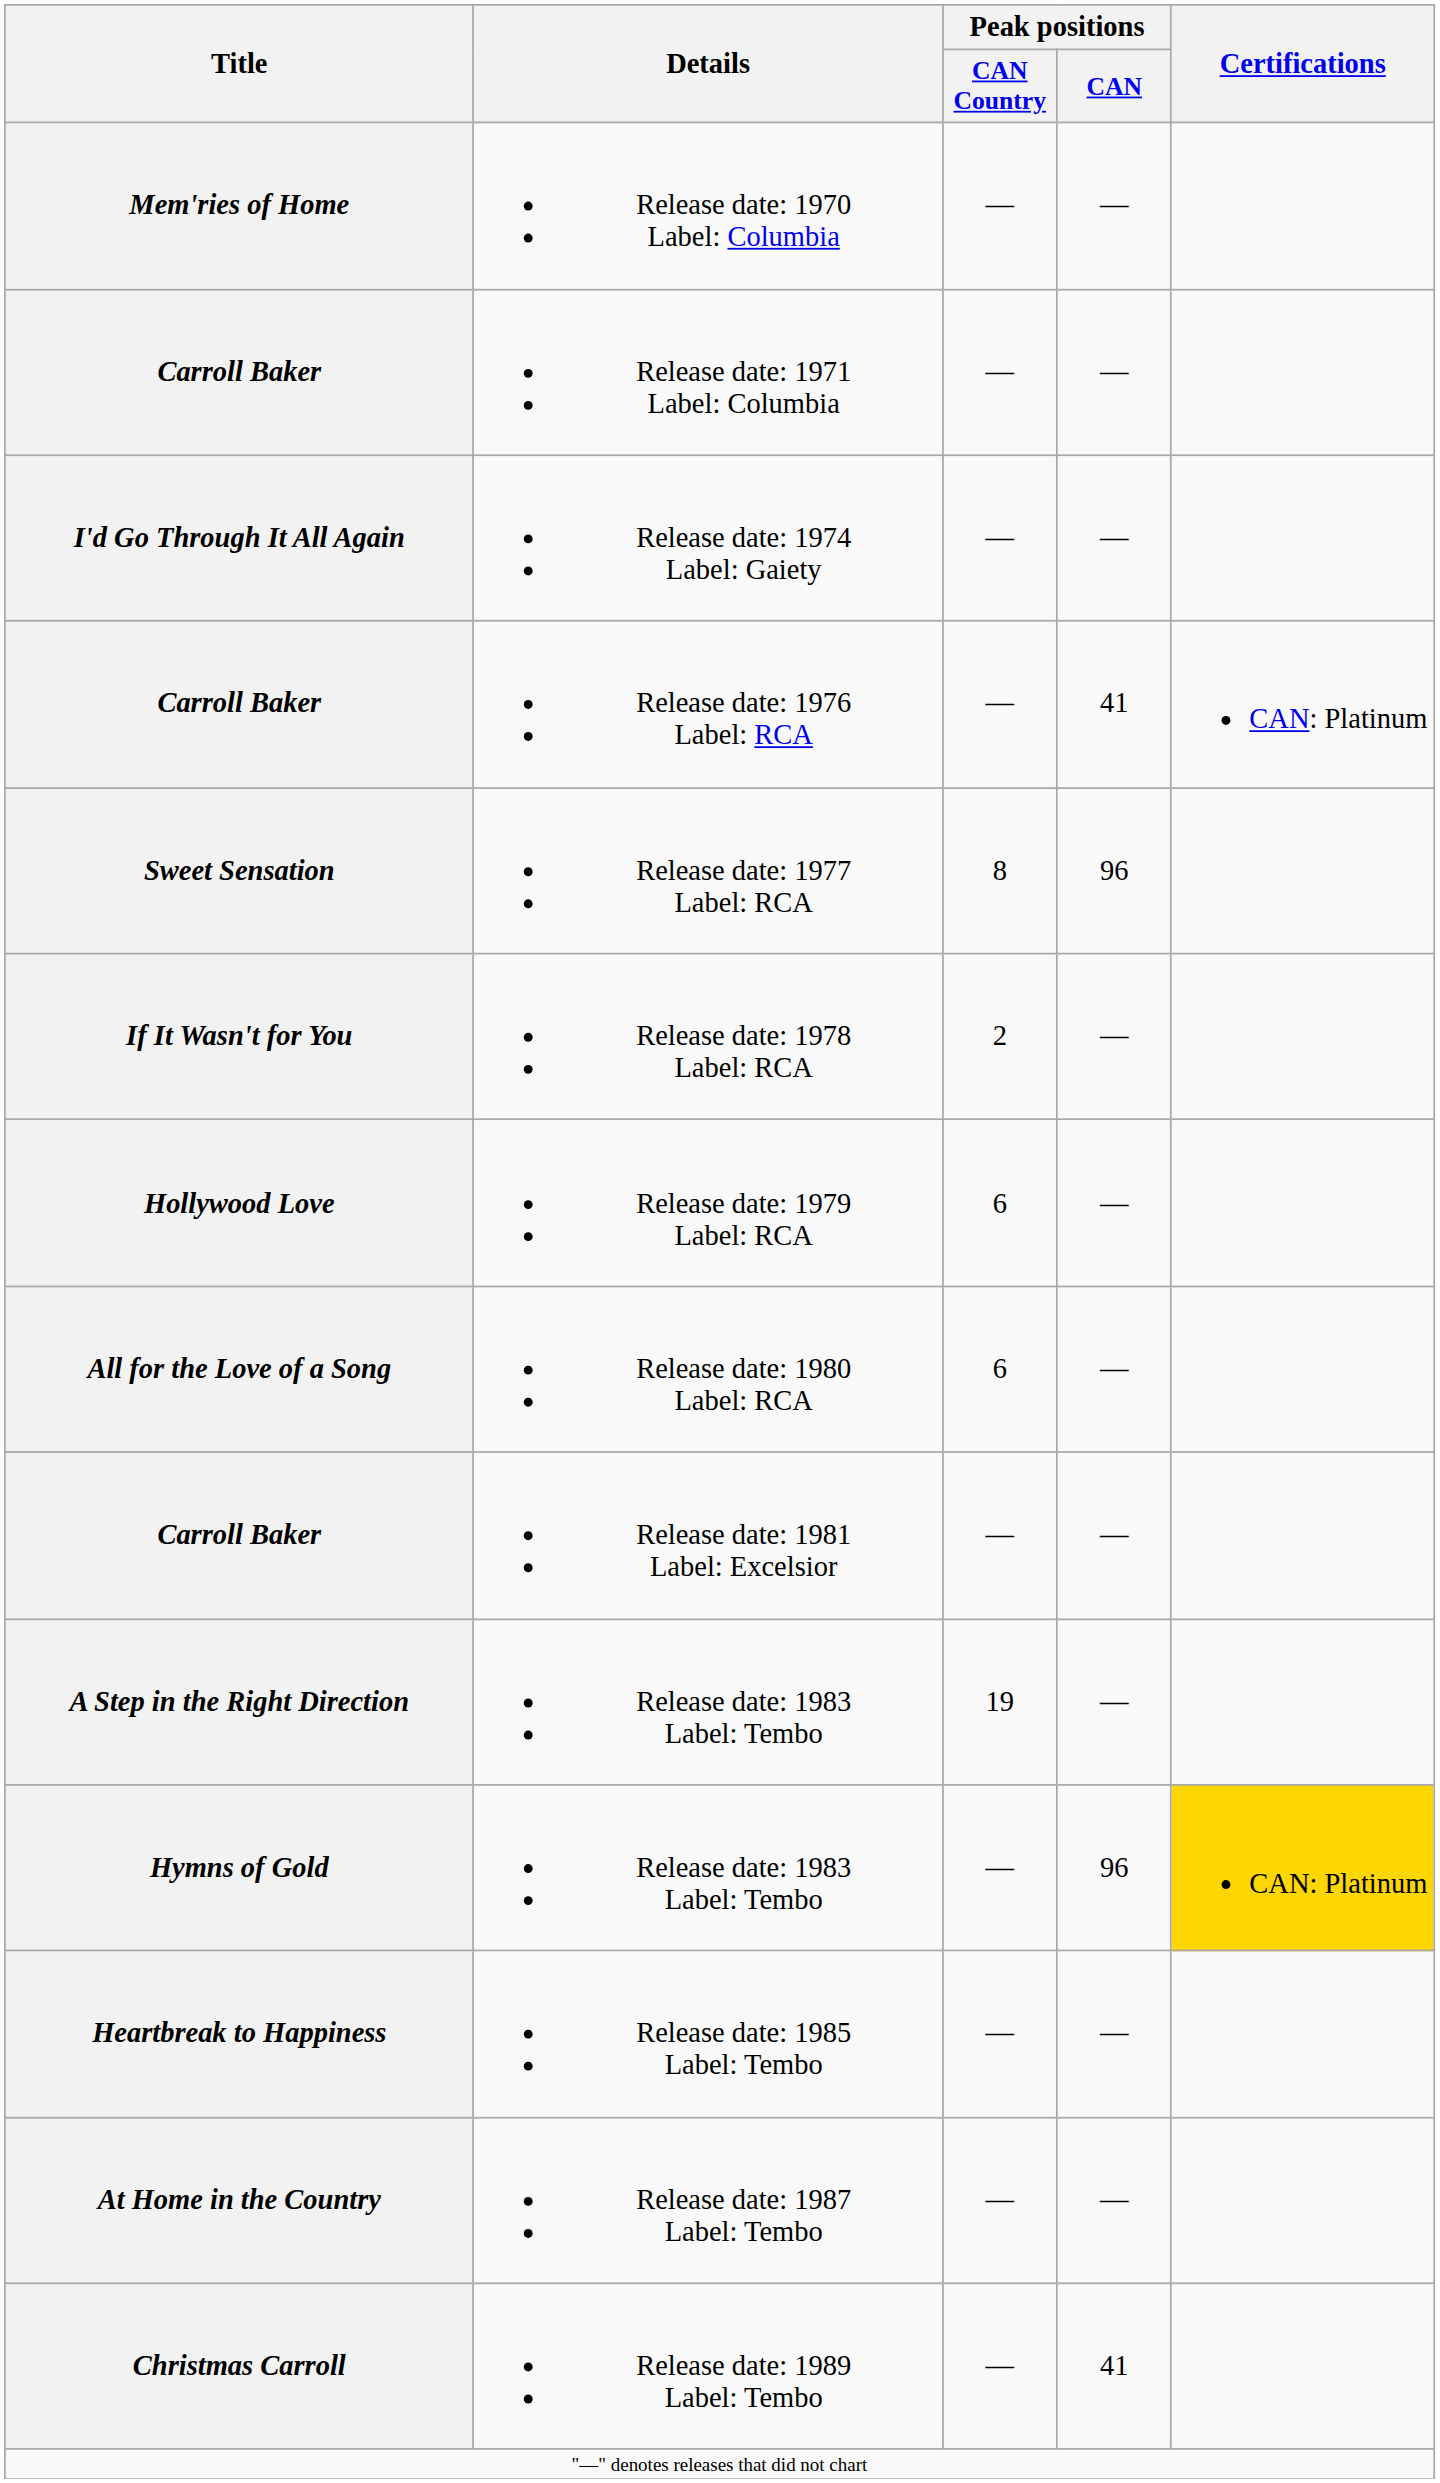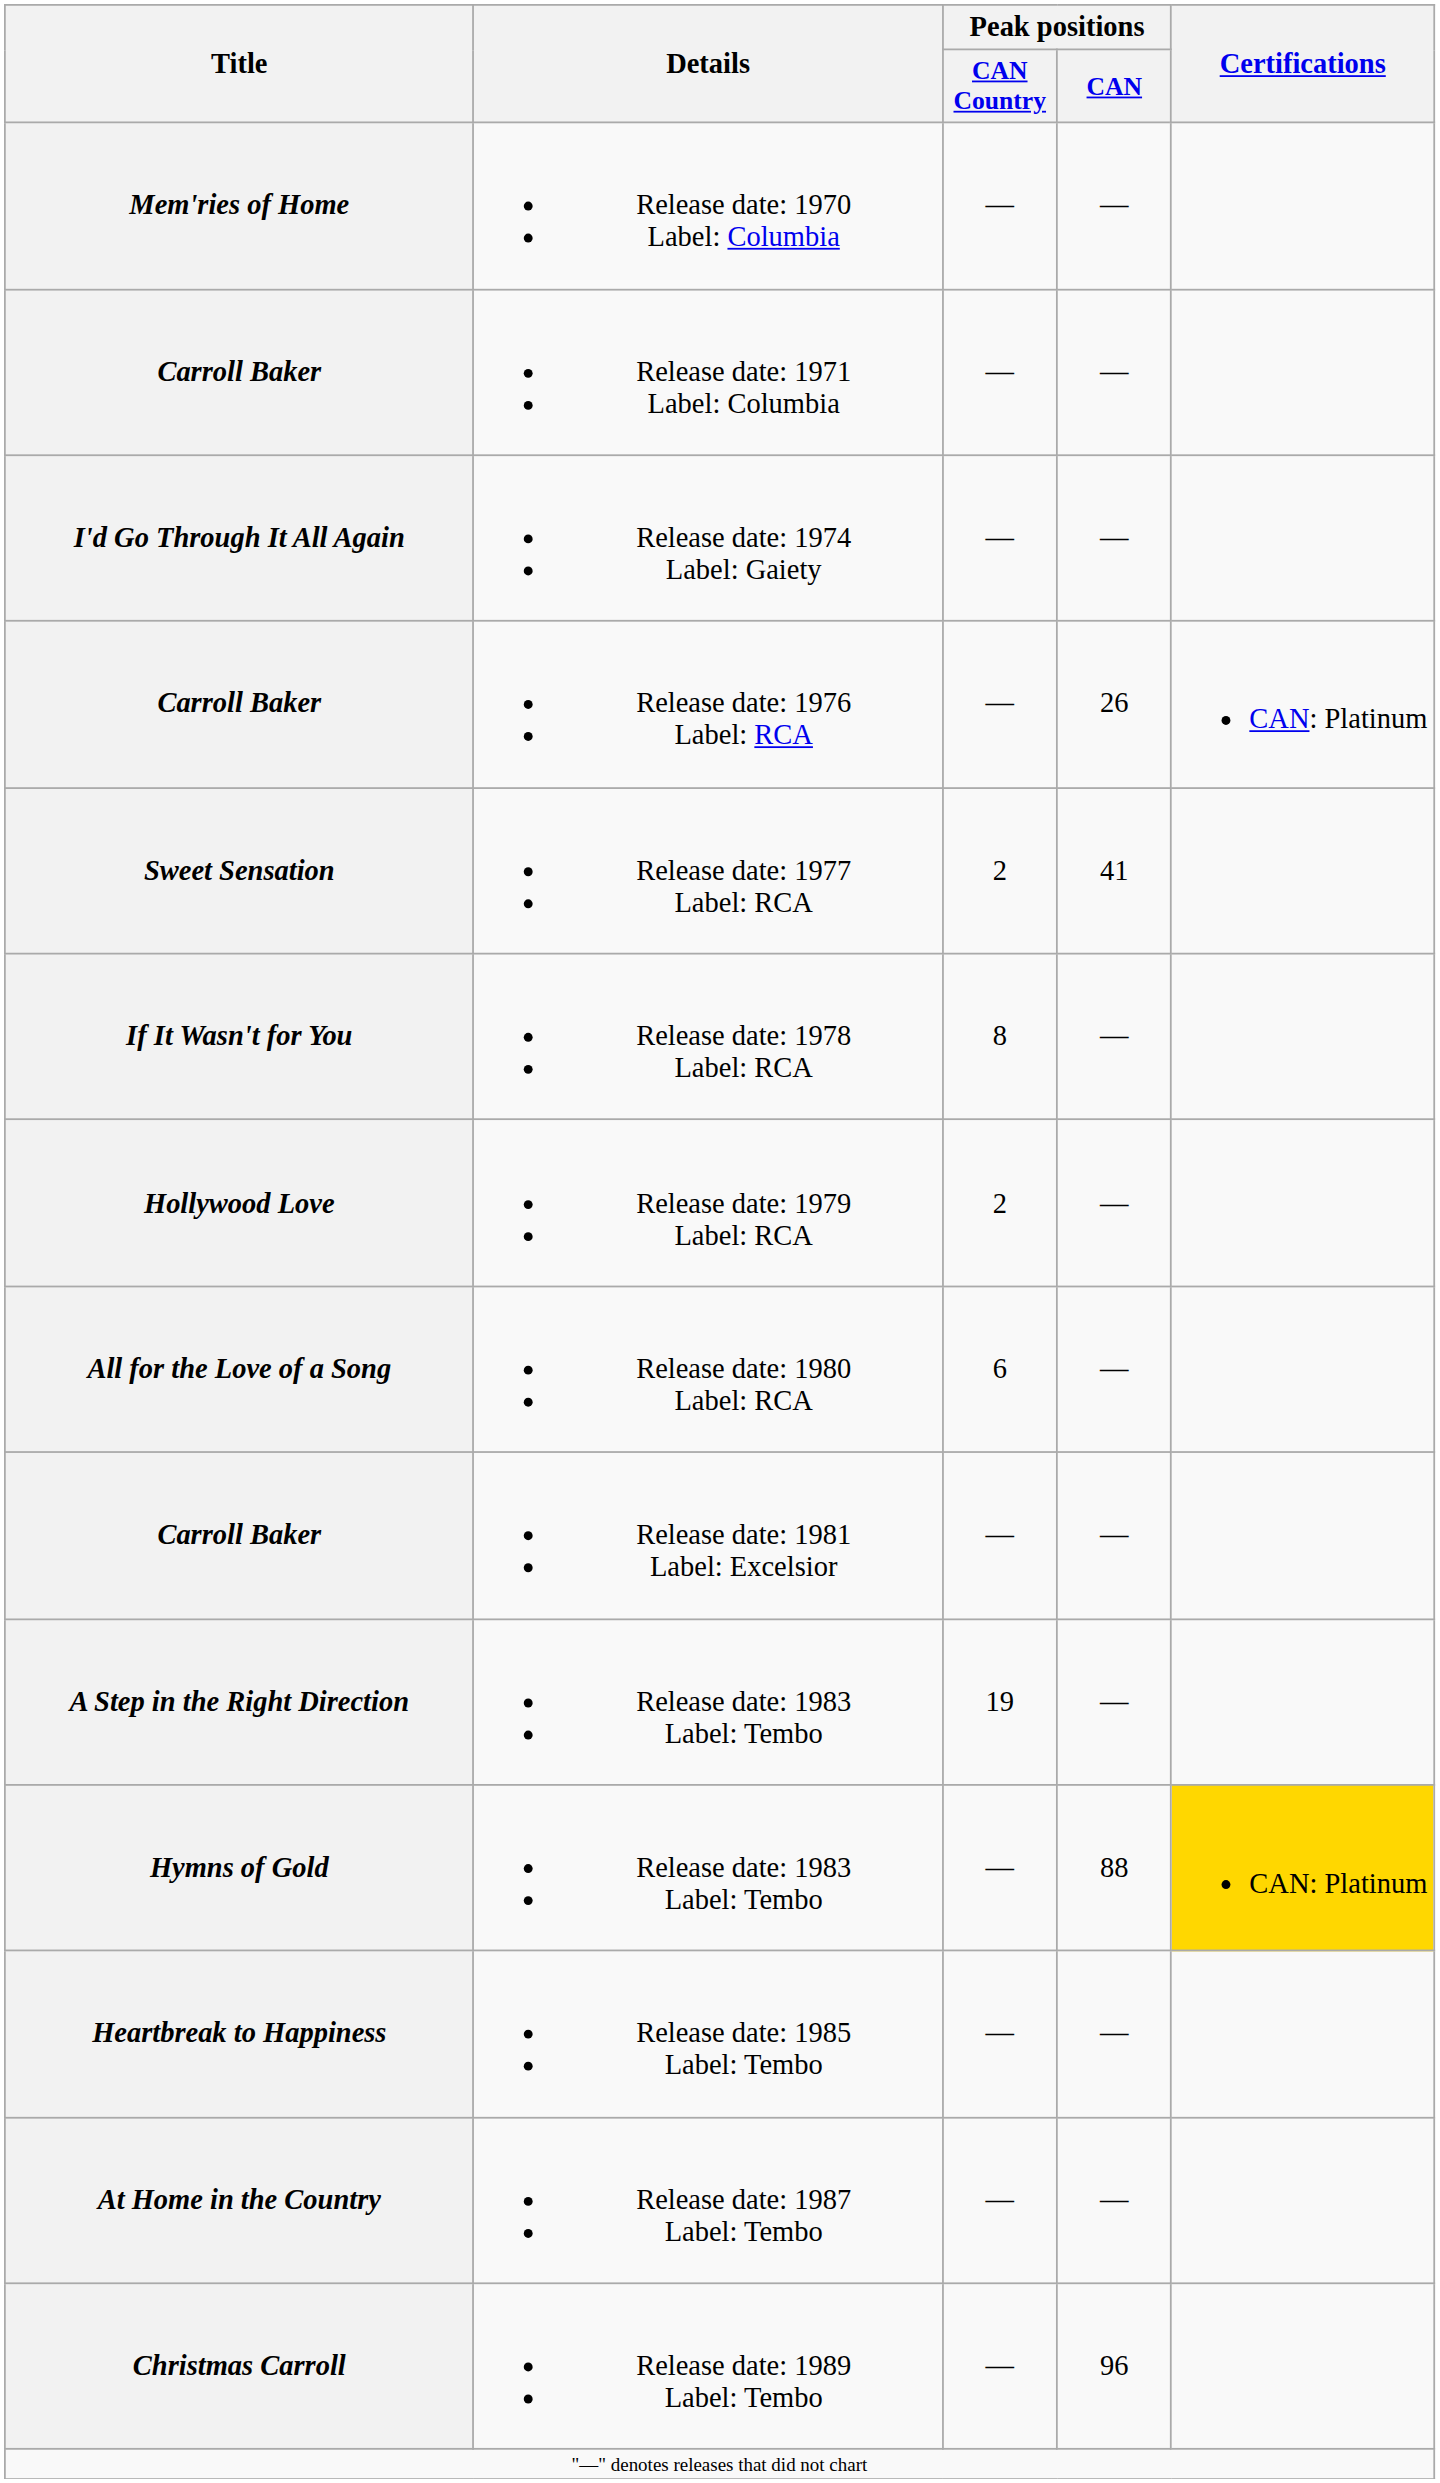 <table class="wikitable plainrowheaders" style="text-align:center;">
 <tr>
 <th rowspan="2" style="width:16em;">Title</th>
 <th rowspan="2" style="width:16em;">Details</th>
 <th colspan="2">Peak positions</th>
 <th rowspan="2"><a href='#'>Certifications</a></th>
 </tr>
 <tr>
 <th scope="col" style="width:4em; font-size:90%;"><a href='#'>CAN Country</a><br></th>
 <th scope="col" style="width:4em; font-size:90%;"><a href='#'>CAN</a><br></th>
 </tr>
 <tr>
 <th scope="row"><em>Mem'ries of Home</em></th>
 <td><br><ul><li>Release date: 1970</li><li>Label: <a href='#'>Columbia</a></li></ul></td>
 <td>—</td>
 <td>—</td>
 <td></td>
 </tr>
 <tr>
 <th scope="row"><em>Carroll Baker</em></th>
 <td><br><ul><li>Release date: 1971</li><li>Label: Columbia</li></ul></td>
 <td>—</td>
 <td>—</td>
 <td></td>
 </tr>
 <tr>
 <th scope="row"><em>I'd Go Through It All Again</em></th>
 <td><br><ul><li>Release date: 1974</li><li>Label: Gaiety</li></ul></td>
 <td>—</td>
 <td>—</td>
 <td></td>
 </tr>
 <tr>
 <th scope="row"><em>Carroll Baker</em></th>
 <td><br><ul><li>Release date: 1976</li><li>Label: <a href='#'>RCA</a></li></ul></td>
 <td>—</td>
-<td>41</td>
+<td>26</td>
 <td align="left"><br><ul><li><a href='#'>CAN</a>: Platinum</li></ul></td>
 </tr>
 <tr>
 <th scope="row"><em>Sweet Sensation</em></th>
 <td><br><ul><li>Release date: 1977</li><li>Label: RCA</li></ul></td>
-<td>8</td>
-<td>96</td>
+<td>2</td>
+<td>41</td>
 <td></td>
 </tr>
 <tr>
 <th scope="row"><em>If It Wasn't for You</em></th>
 <td><br><ul><li>Release date: 1978</li><li>Label: RCA</li></ul></td>
-<td>2</td>
+<td>8</td>
 <td>—</td>
 <td></td>
 </tr>
 <tr>
 <th scope="row"><em>Hollywood Love</em></th>
 <td><br><ul><li>Release date: 1979</li><li>Label: RCA</li></ul></td>
-<td>6</td>
+<td>2</td>
 <td>—</td>
 <td></td>
 </tr>
 <tr>
 <th scope="row"><em>All for the Love of a Song</em></th>
 <td><br><ul><li>Release date: 1980</li><li>Label: RCA</li></ul></td>
 <td>6</td>
 <td>—</td>
 <td></td>
 </tr>
 <tr>
 <th scope="row"><em>Carroll Baker</em></th>
 <td><br><ul><li>Release date: 1981</li><li>Label: Excelsior</li></ul></td>
 <td>—</td>
 <td>—</td>
 <td></td>
 </tr>
 <tr>
 <th scope="row"><em>A Step in the Right Direction</em></th>
 <td><br><ul><li>Release date: 1983</li><li>Label: Tembo</li></ul></td>
 <td>19</td>
 <td>—</td>
 <td></td>
 </tr>
 <tr>
 <th scope="row"><em>Hymns of Gold</em></th>
 <td><br><ul><li>Release date: 1983</li><li>Label: Tembo</li></ul></td>
 <td>—</td>
-<td>96</td>
+<td>88</td>
 <td align="left" style="background: gold;"><br><ul><li>CAN: Platinum</li></ul></td>
 </tr>
 <tr>
 <th scope="row"><em>Heartbreak to Happiness</em></th>
 <td><br><ul><li>Release date: 1985</li><li>Label: Tembo</li></ul></td>
 <td>—</td>
 <td>—</td>
 <td></td>
 </tr>
 <tr>
 <th scope="row"><em>At Home in the Country</em></th>
 <td><br><ul><li>Release date: 1987</li><li>Label: Tembo</li></ul></td>
 <td>—</td>
 <td>—</td>
 <td></td>
 </tr>
 <tr>
 <th scope="row"><em>Christmas Carroll</em></th>
 <td><br><ul><li>Release date: 1989</li><li>Label: Tembo</li></ul></td>
 <td>—</td>
-<td>41</td>
+<td>96</td>
 <td></td>
 </tr>
 <tr>
 <td colspan="5" style="font-size:8pt">"—" denotes releases that did not chart</td>
 </tr>
 </table>
